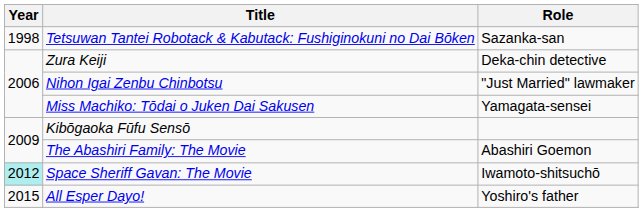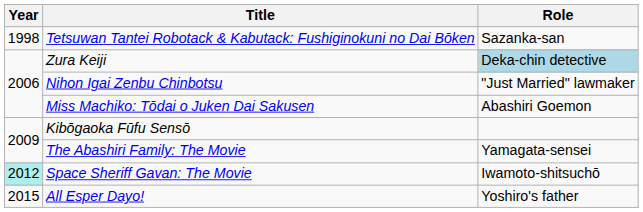 <table class="wikitable">
 <tr>
 <th>Year</th>
 <th>Title</th>
 <th>Role</th>
 </tr>
 <tr>
 <td>1998</td>
 <td><em><a href='#'>Tetsuwan Tantei Robotack & Kabutack: Fushiginokuni no Dai Bōken</a></em></td>
 <td>Sazanka-san</td>
 </tr>
 <tr>
 <td rowspan="3">2006</td>
 <td><em>Zura Keiji</em></td>
-<td>Deka-chin detective</td>
+<td style="background: lightblue;">Deka-chin detective</td>
 </tr>
 <tr>
 <td><em><a href='#'>Nihon Igai Zenbu Chinbotsu</a></em></td>
 <td>"Just Married" lawmaker</td>
 </tr>
 <tr>
 <td><em><a href='#'>Miss Machiko: Tōdai o Juken Dai Sakusen</a></em></td>
-<td>Yamagata-sensei</td>
+<td>Abashiri Goemon</td>
 </tr>
 <tr>
 <td rowspan="2">2009</td>
 <td><em>Kibōgaoka Fūfu Sensō</em></td>
 <td></td>
 </tr>
 <tr>
 <td><em><a href='#'>The Abashiri Family: The Movie</a></em></td>
-<td>Abashiri Goemon</td>
+<td>Yamagata-sensei</td>
 </tr>
 <tr>
 <td style="background: paleturquoise;">2012</td>
 <td><em><a href='#'>Space Sheriff Gavan: The Movie</a></em></td>
 <td>Iwamoto-shitsuchō</td>
 </tr>
 <tr>
 <td>2015</td>
 <td><em><a href='#'>All Esper Dayo!</a></em></td>
 <td>Yoshiro's father</td>
 </tr>
 </table>
